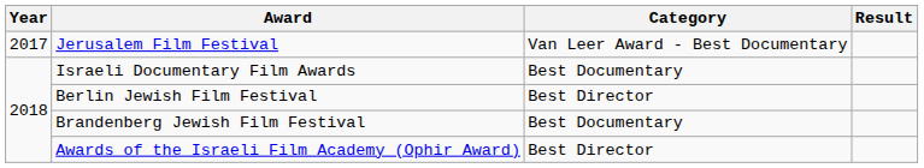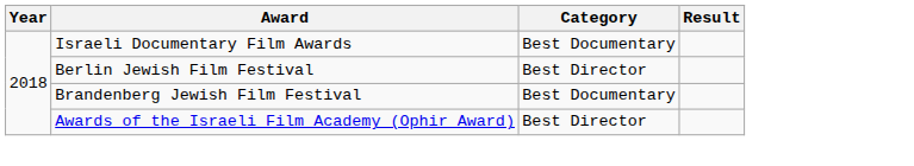 <table class="wikitable">
 <tr>
 <th>Year</th>
 <th>Award</th>
 <th>Category</th>
 <th>Result</th>
-</tr>
-<tr>
-<td>2017</td>
-<td><a href='#'>Jerusalem Film Festival</a></td>
-<td>Van Leer Award - Best Documentary</td>
-<td></td>
 </tr>
 <tr>
 <td rowspan="4">2018</td>
 <td>Israeli Documentary Film Awards</td>
 <td>Best Documentary</td>
 <td></td>
 </tr>
 <tr>
 <td>Berlin Jewish Film Festival</td>
 <td>Best Director</td>
 <td></td>
 </tr>
 <tr>
 <td>Brandenberg Jewish Film Festival</td>
 <td>Best Documentary</td>
 <td></td>
 </tr>
 <tr>
 <td><a href='#'>Awards of the Israeli Film Academy (Ophir Award)</a></td>
 <td>Best Director</td>
 <td></td>
 </tr>
 </table>
